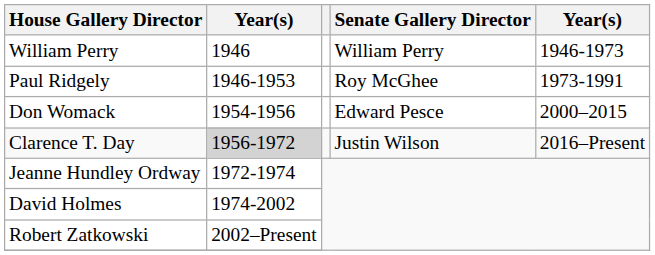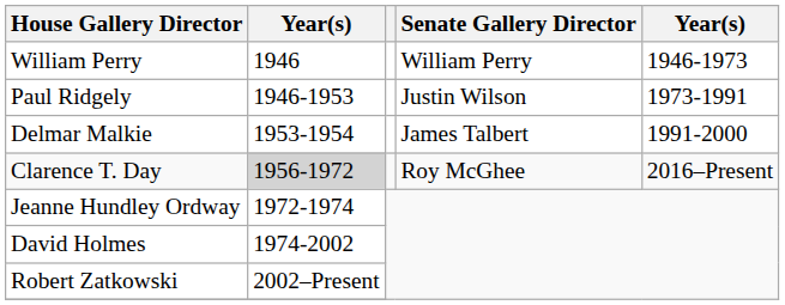 <table class="wikitable">
 <tr>
 <th>House Gallery Director</th>
 <th>Year(s)</th>
 <th></th>
 <th>Senate Gallery Director</th>
 <th>Year(s)</th>
 </tr>
 <tr style="background: white">
 <td>William Perry</td>
 <td>1946</td>
 <td></td>
 <td>William Perry</td>
 <td>1946-1973</td>
 </tr>
 <tr style="background: white">
 <td>Paul Ridgely</td>
 <td>1946-1953</td>
 <td></td>
-<td>Roy McGhee</td>
+<td>Justin Wilson</td>
 <td>1973-1991</td>
 </tr>
 <tr style="background: white">
-<td>Don Womack</td>
-<td>1954-1956</td>
+<td>Delmar Malkie</td>
+<td>1953-1954</td>
 <td></td>
-<td>Edward Pesce</td>
-<td>2000–2015</td>
+<td>James Talbert</td>
+<td>1991-2000</td>
 </tr>
 <tr>
 <td>Clarence T. Day</td>
 <td style="background: lightgrey;">1956-1972</td>
 <td></td>
-<td>Justin Wilson</td>
+<td>Roy McGhee</td>
 <td>2016–Present</td>
 </tr>
 <tr style="background: white">
 <td>Jeanne Hundley Ordway</td>
 <td>1972-1974</td>
 </tr>
 <tr style="background: white">
 <td>David Holmes</td>
 <td>1974-2002</td>
 </tr>
 <tr style="background: white">
 <td>Robert Zatkowski</td>
 <td>2002–Present</td>
 </tr>
 <tr style="background: white">
 </tr>
 </table>
